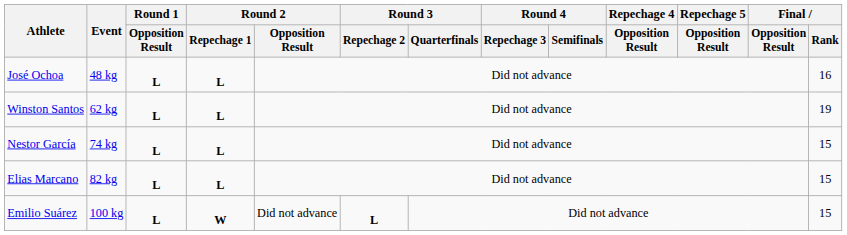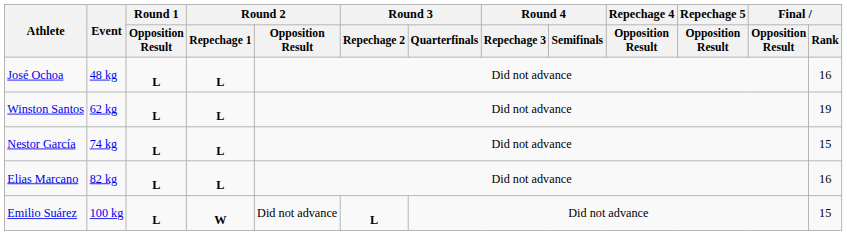 <table class="wikitable" style="font-size:90%">
 <tr>
 <th rowspan="2">Athlete</th>
 <th rowspan="2">Event</th>
 <th>Round 1</th>
 <th colspan=2>Round 2</th>
 <th colspan=2>Round 3</th>
 <th colspan=2>Round 4</th>
 <th>Repechage 4</th>
 <th>Repechage 5</th>
 <th colspan=2>Final / </th>
 </tr>
 <tr style="font-size:95%">
 <th>Opposition<br>Result</th>
 <th>Repechage 1</th>
 <th>Opposition<br>Result</th>
 <th>Repechage 2</th>
 <th>Quarterfinals</th>
 <th>Repechage 3</th>
 <th>Semifinals</th>
 <th>Opposition<br>Result</th>
 <th>Opposition<br>Result</th>
 <th>Opposition<br>Result</th>
 <th>Rank</th>
 </tr>
 <tr align=center>
 <td align=left><a href='#'>José Ochoa</a></td>
 <td align=left><a href='#'>48 kg</a></td>
 <td><br><strong>L</strong></td>
 <td><br><strong>L</strong></td>
 <td colspan=8>Did not advance</td>
 <td>16</td>
 </tr>
 <tr align=center>
 <td align=left><a href='#'>Winston Santos</a></td>
 <td align=left><a href='#'>62 kg</a></td>
 <td><br><strong>L</strong></td>
 <td><br><strong>L</strong></td>
 <td colspan=8>Did not advance</td>
 <td>19</td>
 </tr>
 <tr align=center>
 <td align=left><a href='#'>Nestor García</a></td>
 <td align=left><a href='#'>74 kg</a></td>
 <td><br><strong>L</strong></td>
 <td><br><strong>L</strong></td>
 <td colspan=8>Did not advance</td>
 <td>15</td>
 </tr>
 <tr align=center>
 <td align=left><a href='#'>Elias Marcano</a></td>
 <td align=left><a href='#'>82 kg</a></td>
 <td><br><strong>L</strong></td>
 <td><br><strong>L</strong></td>
 <td colspan=8>Did not advance</td>
-<td>15</td>
+<td>16</td>
 </tr>
 <tr align=center>
 <td align=left><a href='#'>Emilio Suárez</a></td>
 <td align=left><a href='#'>100 kg</a></td>
 <td><br><strong>L</strong></td>
 <td><br><strong>W</strong></td>
 <td>Did not advance</td>
 <td><br><strong>L</strong></td>
 <td colspan=6>Did not advance</td>
 <td>15</td>
 </tr>
 </table>
